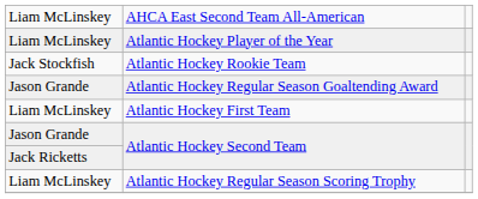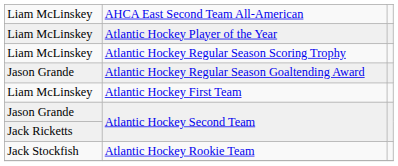 <table class="wikitable" width=40%>
 <tr>
 <td>Liam McLinskey</td>
 <td rowspan=1><a href='#'>AHCA East Second Team All-American</a></td>
 <td rowspan=1></td>
 </tr>
 <tr bgcolor=f0f0f0>
 <td>Liam McLinskey</td>
 <td><a href='#'>Atlantic Hockey Player of the Year</a></td>
 <td></td>
 </tr>
 <tr>
-<td>Jack Stockfish</td>
-<td rowspan=1><a href='#'>Atlantic Hockey Rookie Team</a></td>
-<td rowspan=1></td>
+<td>Liam McLinskey</td>
+<td><a href='#'>Atlantic Hockey Regular Season Scoring Trophy</a></td>
+<td></td>
 </tr>
 <tr bgcolor=f0f0f0>
 <td>Jason Grande</td>
 <td><a href='#'>Atlantic Hockey Regular Season Goaltending Award</a></td>
 <td></td>
 </tr>
 <tr>
 <td>Liam McLinskey</td>
 <td rowspan=1><a href='#'>Atlantic Hockey First Team</a></td>
 <td rowspan=1></td>
 </tr>
 <tr bgcolor=f0f0f0>
 <td>Jason Grande</td>
 <td rowspan=2><a href='#'>Atlantic Hockey Second Team</a></td>
 <td rowspan=2></td>
 </tr>
 <tr bgcolor=f0f0f0>
 <td>Jack Ricketts</td>
 </tr>
 <tr>
-<td>Liam McLinskey</td>
-<td><a href='#'>Atlantic Hockey Regular Season Scoring Trophy</a></td>
-<td></td>
+<td>Jack Stockfish</td>
+<td rowspan=1><a href='#'>Atlantic Hockey Rookie Team</a></td>
+<td rowspan=1></td>
 </tr>
 <tr>
 </tr>
 </table>
